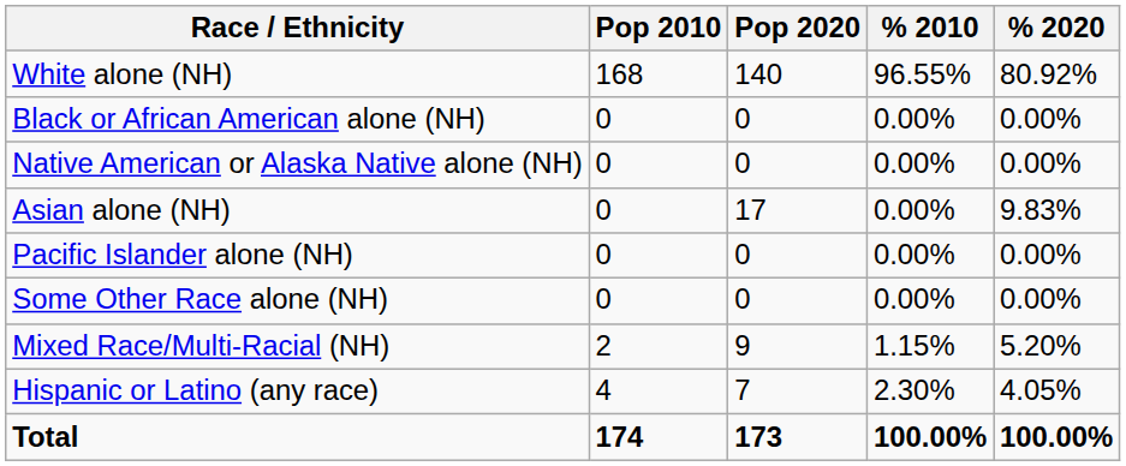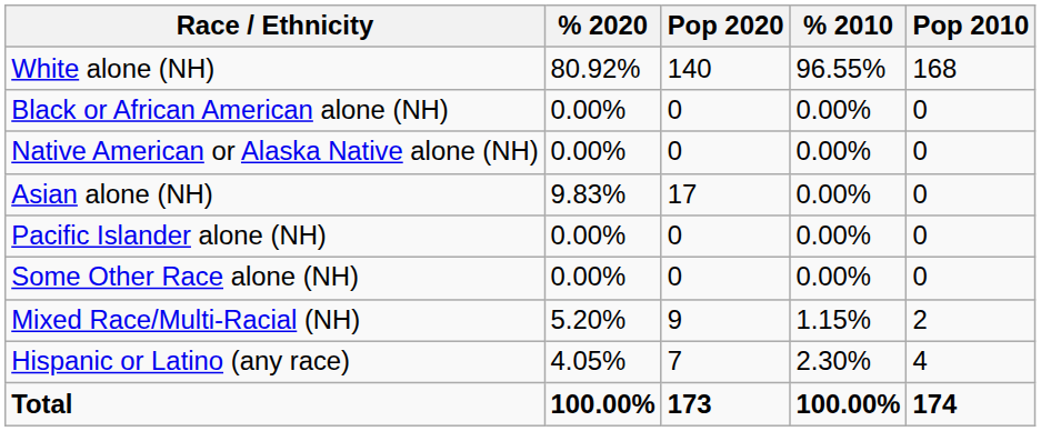 <table class="wikitable">
 <tr>
 <th>Race / Ethnicity</th>
-<th>Pop 2010</th>
+<th>% 2020</th>
 <th>Pop 2020</th>
 <th>% 2010</th>
-<th>% 2020</th>
+<th>Pop 2010</th>
 </tr>
 <tr>
 <td><a href='#'>White</a> alone (NH)</td>
-<td>168</td>
+<td>80.92%</td>
 <td>140</td>
 <td>96.55%</td>
-<td>80.92%</td>
+<td>168</td>
 </tr>
 <tr>
 <td><a href='#'>Black or African American</a> alone (NH)</td>
-<td>0</td>
+<td>0.00%</td>
 <td>0</td>
 <td>0.00%</td>
-<td>0.00%</td>
+<td>0</td>
 </tr>
 <tr>
 <td><a href='#'>Native American</a> or <a href='#'>Alaska Native</a> alone (NH)</td>
-<td>0</td>
+<td>0.00%</td>
 <td>0</td>
 <td>0.00%</td>
-<td>0.00%</td>
+<td>0</td>
 </tr>
 <tr>
 <td><a href='#'>Asian</a> alone (NH)</td>
-<td>0</td>
+<td>9.83%</td>
 <td>17</td>
 <td>0.00%</td>
-<td>9.83%</td>
+<td>0</td>
 </tr>
 <tr>
 <td><a href='#'>Pacific Islander</a> alone (NH)</td>
-<td>0</td>
+<td>0.00%</td>
 <td>0</td>
 <td>0.00%</td>
-<td>0.00%</td>
+<td>0</td>
 </tr>
 <tr>
 <td><a href='#'>Some Other Race</a> alone (NH)</td>
-<td>0</td>
+<td>0.00%</td>
 <td>0</td>
 <td>0.00%</td>
-<td>0.00%</td>
+<td>0</td>
 </tr>
 <tr>
 <td><a href='#'>Mixed Race/Multi-Racial</a> (NH)</td>
-<td>2</td>
+<td>5.20%</td>
 <td>9</td>
 <td>1.15%</td>
-<td>5.20%</td>
+<td>2</td>
 </tr>
 <tr>
 <td><a href='#'>Hispanic or Latino</a> (any race)</td>
-<td>4</td>
+<td>4.05%</td>
 <td>7</td>
 <td>2.30%</td>
-<td>4.05%</td>
+<td>4</td>
 </tr>
 <tr>
 <td><strong>Total</strong></td>
-<td><strong>174</strong></td>
+<td><strong>100.00%</strong></td>
 <td><strong>173</strong></td>
 <td><strong>100.00%</strong></td>
-<td><strong>100.00%</strong></td>
+<td><strong>174</strong></td>
 </tr>
 </table>
